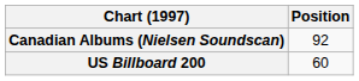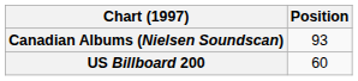 <table class="wikitable plainrowheaders" style="text-align:center">
 <tr>
 <th scope="col">Chart (1997)</th>
 <th scope="col">Position</th>
 </tr>
 <tr>
 <th scope="row">Canadian Albums (<em>Nielsen Soundscan</em>)</th>
-<td>92</td>
+<td>93</td>
 </tr>
 <tr>
 <th scope="row">US <em>Billboard</em> 200</th>
 <td>60</td>
 </tr>
 </table>
